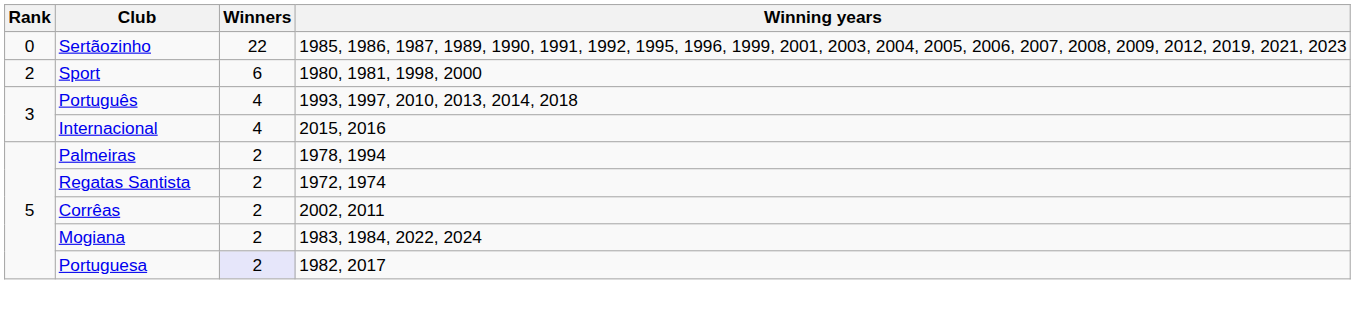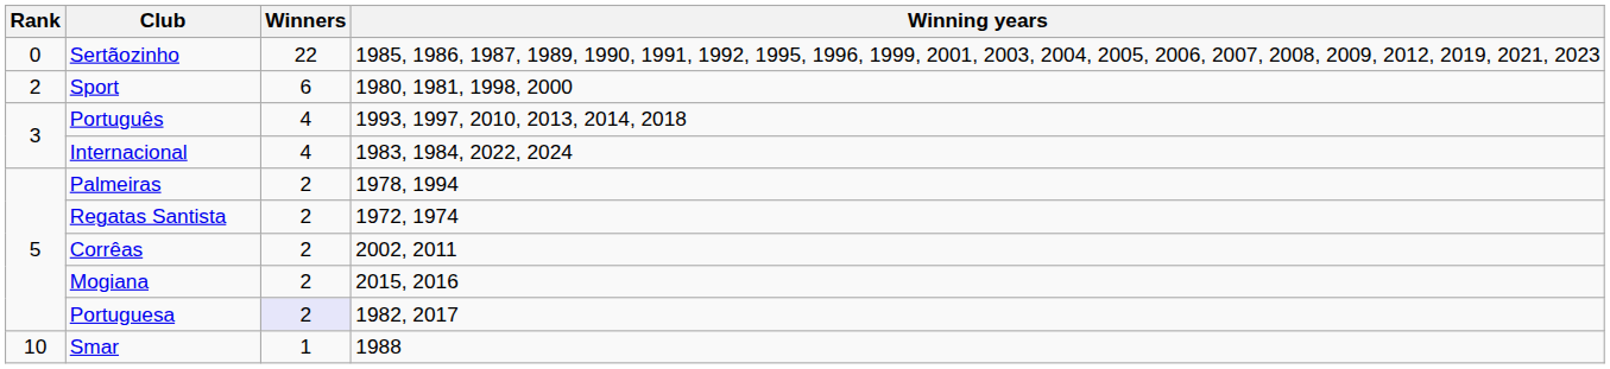 <table class="wikitable sortable">
 <tr>
 <th>Rank</th>
 <th style="width:145px">Club</th>
 <th>Winners</th>
 <th>Winning years</th>
 </tr>
 <tr>
 <td align="center">0</td>
 <td><a href='#'>Sertãozinho</a></td>
 <td align="center">22</td>
 <td>1985, 1986, 1987, 1989, 1990, 1991, 1992, 1995, 1996, 1999, 2001, 2003, 2004, 2005, 2006, 2007, 2008, 2009, 2012, 2019, 2021, 2023</td>
 </tr>
 <tr>
 <td align="center">2</td>
 <td><a href='#'>Sport</a></td>
 <td align="center">6</td>
 <td>1980, 1981, 1998, 2000</td>
 </tr>
 <tr>
 <td rowspan=2 align="center">3</td>
 <td><a href='#'>Português</a></td>
 <td align="center">4</td>
 <td>1993, 1997, 2010, 2013, 2014, 2018</td>
 </tr>
 <tr>
 <td><a href='#'>Internacional</a></td>
 <td align="center">4</td>
-<td>2015, 2016</td>
+<td>1983, 1984, 2022, 2024</td>
 </tr>
 <tr>
 <td rowspan=5 align="center">5</td>
 <td><a href='#'>Palmeiras</a></td>
 <td align="center">2</td>
 <td>1978, 1994</td>
 </tr>
 <tr>
 <td><a href='#'>Regatas Santista</a></td>
 <td align="center">2</td>
 <td>1972, 1974</td>
 </tr>
 <tr>
 <td><a href='#'>Corrêas</a></td>
 <td align="center">2</td>
 <td>2002, 2011</td>
 </tr>
 <tr>
 <td><a href='#'>Mogiana</a></td>
 <td align="center">2</td>
-<td>1983, 1984, 2022, 2024</td>
+<td>2015, 2016</td>
 </tr>
 <tr>
 <td><a href='#'>Portuguesa</a></td>
 <td align="center" style="background: lavender;">2</td>
 <td>1982, 2017</td>
 </tr>
+<tr>
+<td align="center">10</td>
+<td><a href='#'>Smar</a></td>
+<td align="center">1</td>
+<td>1988</td>
+</tr>
 </table>
